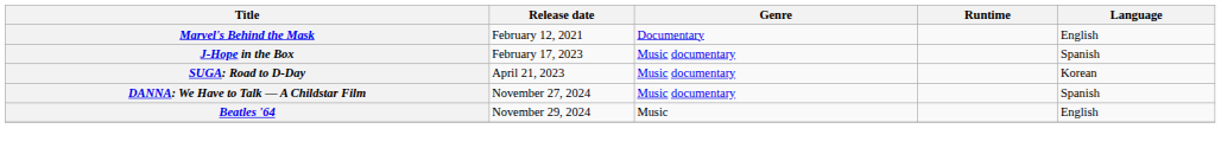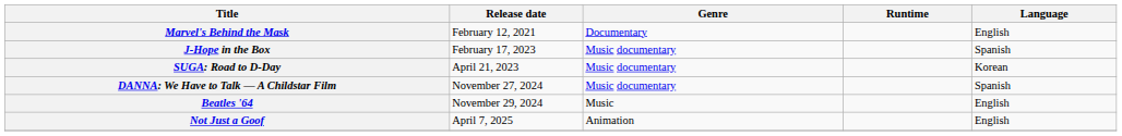 <table class="wikitable plainrowheaders sortable" style="width:99%;">
 <tr>
 <th scope="col" style="width:40%;">Title</th>
 <th scope="col" style="width:12%;">Release date</th>
 <th>Genre</th>
 <th>Runtime</th>
 <th>Language</th>
 </tr>
 <tr>
 <th scope="row"><em><a href='#'>Marvel's Behind the Mask</a></em></th>
 <td>February 12, 2021</td>
 <td><a href='#'>Documentary</a></td>
 <td></td>
 <td>English</td>
 </tr>
 <tr>
 <th scope="row"><em><a href='#'>J-Hope</a> in the Box</em></th>
 <td>February 17, 2023</td>
 <td><a href='#'>Music</a> <a href='#'>documentary</a></td>
 <td></td>
 <td>Spanish</td>
 </tr>
 <tr>
 <th scope="row"><em><a href='#'>SUGA</a>: Road to D-Day</em></th>
 <td>April 21, 2023</td>
 <td><a href='#'>Music</a> <a href='#'>documentary</a></td>
 <td></td>
 <td>Korean</td>
 </tr>
 <tr>
 <th scope="row"><em><a href='#'>DANNA</a>: We Have to Talk ― A Childstar Film</em></th>
 <td>November 27, 2024</td>
 <td><a href='#'>Music</a> <a href='#'>documentary</a></td>
 <td></td>
 <td>Spanish</td>
 </tr>
 <tr>
 <th scope="row"><em><a href='#'>Beatles '64</a></em></th>
 <td>November 29, 2024</td>
 <td>Music</td>
 <td></td>
 <td>English</td>
 </tr>
 <tr>
+<th scope="row"><em><a href='#'>Not Just a Goof</a></em></th>
+<td>April 7, 2025</td>
+<td>Animation</td>
+<td></td>
+<td>English</td>
+</tr>
+<tr>
 </tr>
 </table>
